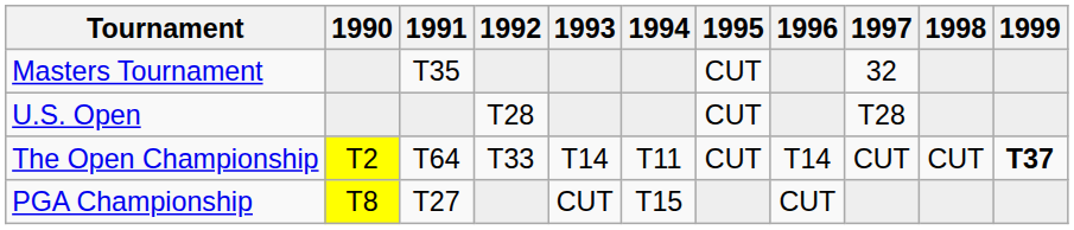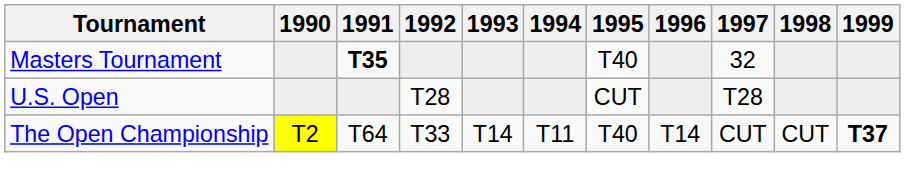 <table class="wikitable" style="font-size:95%;text-align:center;">
 <tr>
 <th>Tournament</th>
 <th>1990</th>
 <th>1991</th>
 <th>1992</th>
 <th>1993</th>
 <th>1994</th>
 <th>1995</th>
 <th>1996</th>
 <th>1997</th>
 <th>1998</th>
 <th>1999</th>
 </tr>
 <tr>
 <td align=left><a href='#'>Masters Tournament</a></td>
 <td style="background:#eeeeee;"></td>
-<td>T35</td>
+<td><strong>T35</strong></td>
 <td style="background:#eeeeee;"></td>
 <td style="background:#eeeeee;"></td>
 <td style="background:#eeeeee;"></td>
-<td>CUT</td>
+<td>T40</td>
 <td style="background:#eeeeee;"></td>
 <td>32</td>
 <td style="background:#eeeeee;"></td>
 <td style="background:#eeeeee;"></td>
 </tr>
 <tr>
 <td align=left><a href='#'>U.S. Open</a></td>
 <td style="background:#eeeeee;"></td>
 <td style="background:#eeeeee;"></td>
 <td>T28</td>
 <td style="background:#eeeeee;"></td>
 <td style="background:#eeeeee;"></td>
 <td>CUT</td>
 <td style="background:#eeeeee;"></td>
 <td>T28</td>
 <td style="background:#eeeeee;"></td>
 <td style="background:#eeeeee;"></td>
 </tr>
 <tr>
 <td align=left><a href='#'>The Open Championship</a></td>
 <td style="background:yellow;">T2</td>
 <td>T64</td>
 <td>T33</td>
 <td>T14</td>
 <td>T11</td>
-<td>CUT</td>
+<td>T40</td>
 <td>T14</td>
 <td>CUT</td>
 <td>CUT</td>
 <td><strong>T37</strong></td>
 </tr>
-<tr>
-<td align=left><a href='#'>PGA Championship</a></td>
-<td style="background:yellow;">T8</td>
-<td>T27</td>
-<td style="background:#eeeeee;"></td>
-<td>CUT</td>
-<td>T15</td>
-<td style="background:#eeeeee;"></td>
-<td>CUT</td>
-<td style="background:#eeeeee;"></td>
-<td style="background:#eeeeee;"></td>
-<td style="background:#eeeeee;"></td>
-</tr>
 </table>
